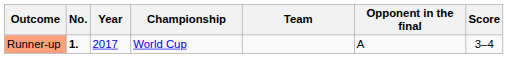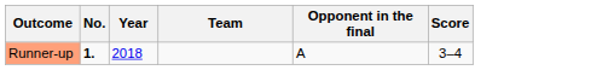 <table class="wikitable sortable">
 <tr>
 <th scope="col" style="width:80px;">Outcome</th>
 <th scope="col" style="width:20px;">No.</th>
 <th scope="col" style="width:50px;">Year</th>
-<th scope="col" style="width:150px;">Championship</th>
 <th scope="col" style="width:150px;">Team</th>
 <th scope="col" style="width:150px;">Opponent in the final</th>
 <th scope="col" style="width:20px;">Score</th>
 </tr>
 <tr>
 <td style="background:#ffa07a;">Runner-up</td>
 <td><strong>1.</strong></td>
-<td><a href='#'>2017</a></td>
-<td><a href='#'>World Cup</a></td>
+<td><a href='#'>2018</a></td>
 <td></td>
 <td> A</td>
 <td style="text-align:center;">3–4</td>
 </tr>
 </table>
